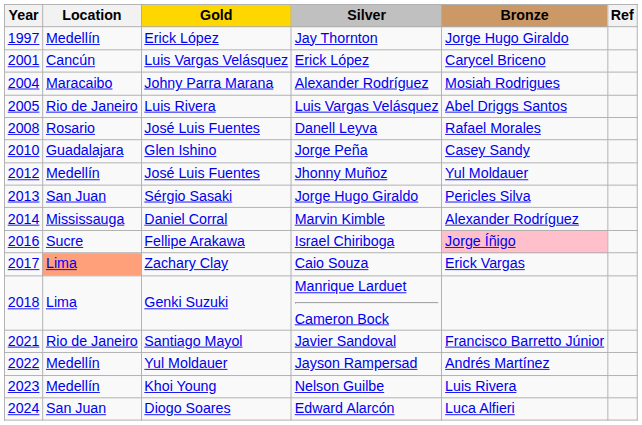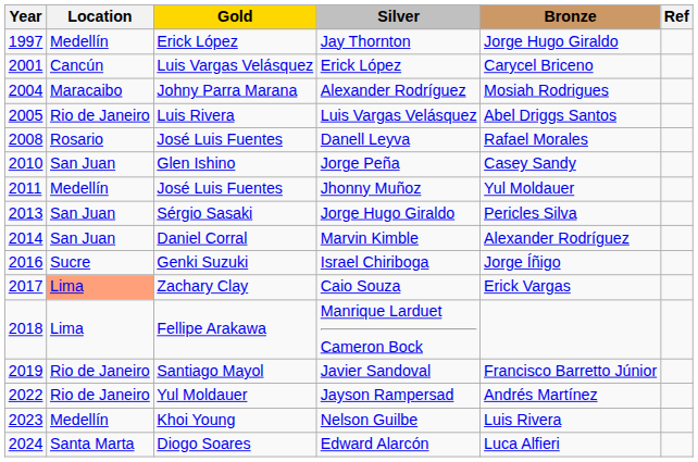 <table class="wikitable">
 <tr>
 <th>Year</th>
 <th>Location</th>
 <th style="background-color:gold;">Gold</th>
 <th style="background-color:silver;">Silver</th>
 <th style="background-color:#cc9966;">Bronze</th>
 <th>Ref</th>
 </tr>
 <tr>
 <td><a href='#'>1997</a></td>
 <td> <a href='#'>Medellín</a></td>
 <td> <a href='#'>Erick López</a></td>
 <td> <a href='#'>Jay Thornton</a></td>
 <td> <a href='#'>Jorge Hugo Giraldo</a></td>
 <td></td>
 </tr>
 <tr>
 <td><a href='#'>2001</a></td>
 <td> <a href='#'>Cancún</a></td>
 <td> <a href='#'>Luis Vargas Velásquez</a></td>
 <td> <a href='#'>Erick López</a></td>
 <td> <a href='#'>Carycel Briceno</a></td>
 <td></td>
 </tr>
 <tr>
 <td><a href='#'>2004</a></td>
 <td> <a href='#'>Maracaibo</a></td>
 <td> <a href='#'>Johny Parra Marana</a></td>
 <td> <a href='#'>Alexander Rodríguez</a></td>
 <td> <a href='#'>Mosiah Rodrigues</a></td>
 </tr>
 <tr>
 <td><a href='#'>2005</a></td>
 <td> <a href='#'>Rio de Janeiro</a></td>
 <td> <a href='#'>Luis Rivera</a></td>
 <td> <a href='#'>Luis Vargas Velásquez</a></td>
 <td> <a href='#'>Abel Driggs Santos</a></td>
 <td></td>
 </tr>
 <tr>
 <td><a href='#'>2008</a></td>
 <td> <a href='#'>Rosario</a></td>
 <td> <a href='#'>José Luis Fuentes</a></td>
 <td> <a href='#'>Danell Leyva</a></td>
 <td> <a href='#'>Rafael Morales</a></td>
 <td></td>
 </tr>
 <tr>
 <td><a href='#'>2010</a></td>
-<td> <a href='#'>Guadalajara</a></td>
+<td> <a href='#'>San Juan</a></td>
 <td> <a href='#'>Glen Ishino</a></td>
 <td> <a href='#'>Jorge Peña</a></td>
 <td> <a href='#'>Casey Sandy</a></td>
 <td></td>
 </tr>
 <tr>
-<td><a href='#'>2012</a></td>
+<td><a href='#'>2011</a></td>
 <td> <a href='#'>Medellín</a></td>
 <td> <a href='#'>José Luis Fuentes</a></td>
 <td> <a href='#'>Jhonny Muñoz</a></td>
 <td> <a href='#'>Yul Moldauer</a></td>
 <td></td>
 </tr>
 <tr>
 <td><a href='#'>2013</a></td>
 <td> <a href='#'>San Juan</a></td>
 <td> <a href='#'>Sérgio Sasaki</a></td>
 <td> <a href='#'>Jorge Hugo Giraldo</a></td>
 <td> <a href='#'>Pericles Silva</a></td>
 <td></td>
 </tr>
 <tr>
 <td><a href='#'>2014</a></td>
-<td> <a href='#'>Mississauga</a></td>
+<td> <a href='#'>San Juan</a></td>
 <td> <a href='#'>Daniel Corral</a></td>
 <td> <a href='#'>Marvin Kimble</a></td>
 <td> <a href='#'>Alexander Rodríguez</a></td>
 <td></td>
 </tr>
 <tr>
 <td><a href='#'>2016</a></td>
 <td> <a href='#'>Sucre</a></td>
-<td> <a href='#'>Fellipe Arakawa</a></td>
+<td> <a href='#'>Genki Suzuki</a></td>
 <td> <a href='#'>Israel Chiriboga</a></td>
-<td style="background: pink;"> <a href='#'>Jorge Íñigo</a></td>
+<td> <a href='#'>Jorge Íñigo</a></td>
 <td></td>
 </tr>
 <tr>
 <td><a href='#'>2017</a></td>
 <td style="background: lightsalmon;"> <a href='#'>Lima</a></td>
 <td> <a href='#'>Zachary Clay</a></td>
 <td> <a href='#'>Caio Souza</a></td>
 <td> <a href='#'>Erick Vargas</a></td>
 <td></td>
 </tr>
 <tr>
 <td><a href='#'>2018</a></td>
 <td> <a href='#'>Lima</a></td>
-<td> <a href='#'>Genki Suzuki</a></td>
+<td> <a href='#'>Fellipe Arakawa</a></td>
 <td> <a href='#'>Manrique Larduet</a><hr> <a href='#'>Cameron Bock</a></td>
 <td></td>
 <td></td>
 </tr>
 <tr>
-<td><a href='#'>2021</a></td>
+<td><a href='#'>2019</a></td>
 <td> <a href='#'>Rio de Janeiro</a></td>
 <td> <a href='#'>Santiago Mayol</a></td>
 <td> <a href='#'>Javier Sandoval</a></td>
 <td> <a href='#'>Francisco Barretto Júnior</a></td>
 <td></td>
 </tr>
 <tr>
 <td><a href='#'>2022</a></td>
-<td> <a href='#'>Medellín</a></td>
+<td> <a href='#'>Rio de Janeiro</a></td>
 <td> <a href='#'>Yul Moldauer</a></td>
 <td> <a href='#'>Jayson Rampersad</a></td>
 <td> <a href='#'>Andrés Martínez</a></td>
 <td></td>
 </tr>
 <tr>
 <td><a href='#'>2023</a></td>
 <td> <a href='#'>Medellín</a></td>
 <td> <a href='#'>Khoi Young</a></td>
 <td> <a href='#'>Nelson Guilbe</a></td>
 <td> <a href='#'>Luis Rivera</a></td>
 <td></td>
 </tr>
 <tr>
 <td><a href='#'>2024</a></td>
-<td> <a href='#'>San Juan</a></td>
+<td> <a href='#'>Santa Marta</a></td>
 <td> <a href='#'>Diogo Soares</a></td>
 <td> <a href='#'>Edward Alarcón</a></td>
 <td> <a href='#'>Luca Alfieri</a></td>
 <td></td>
 </tr>
 </table>
